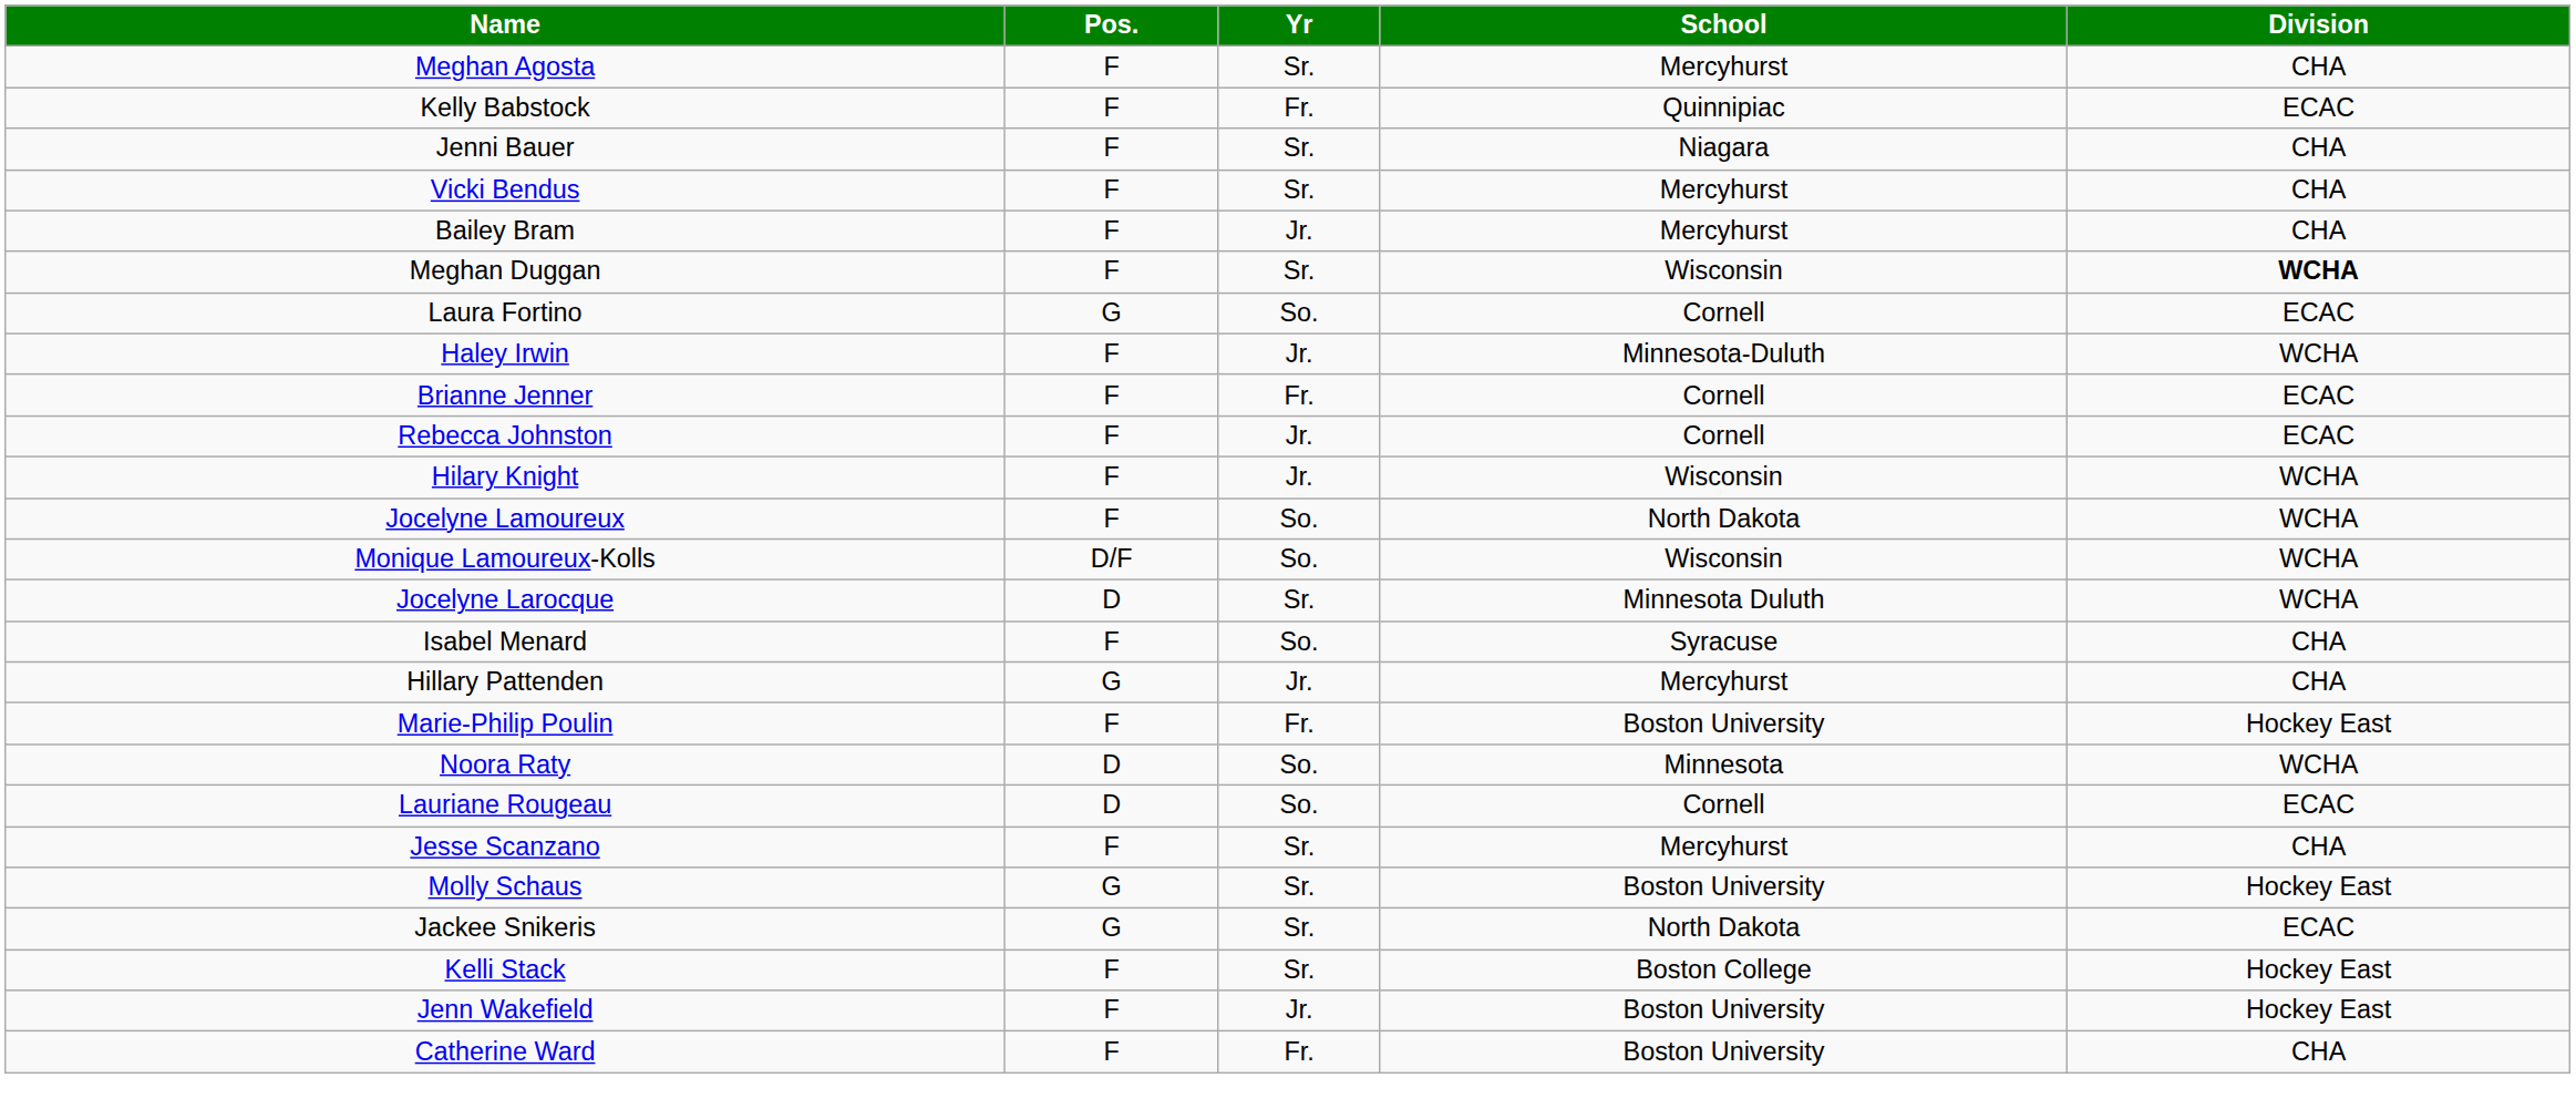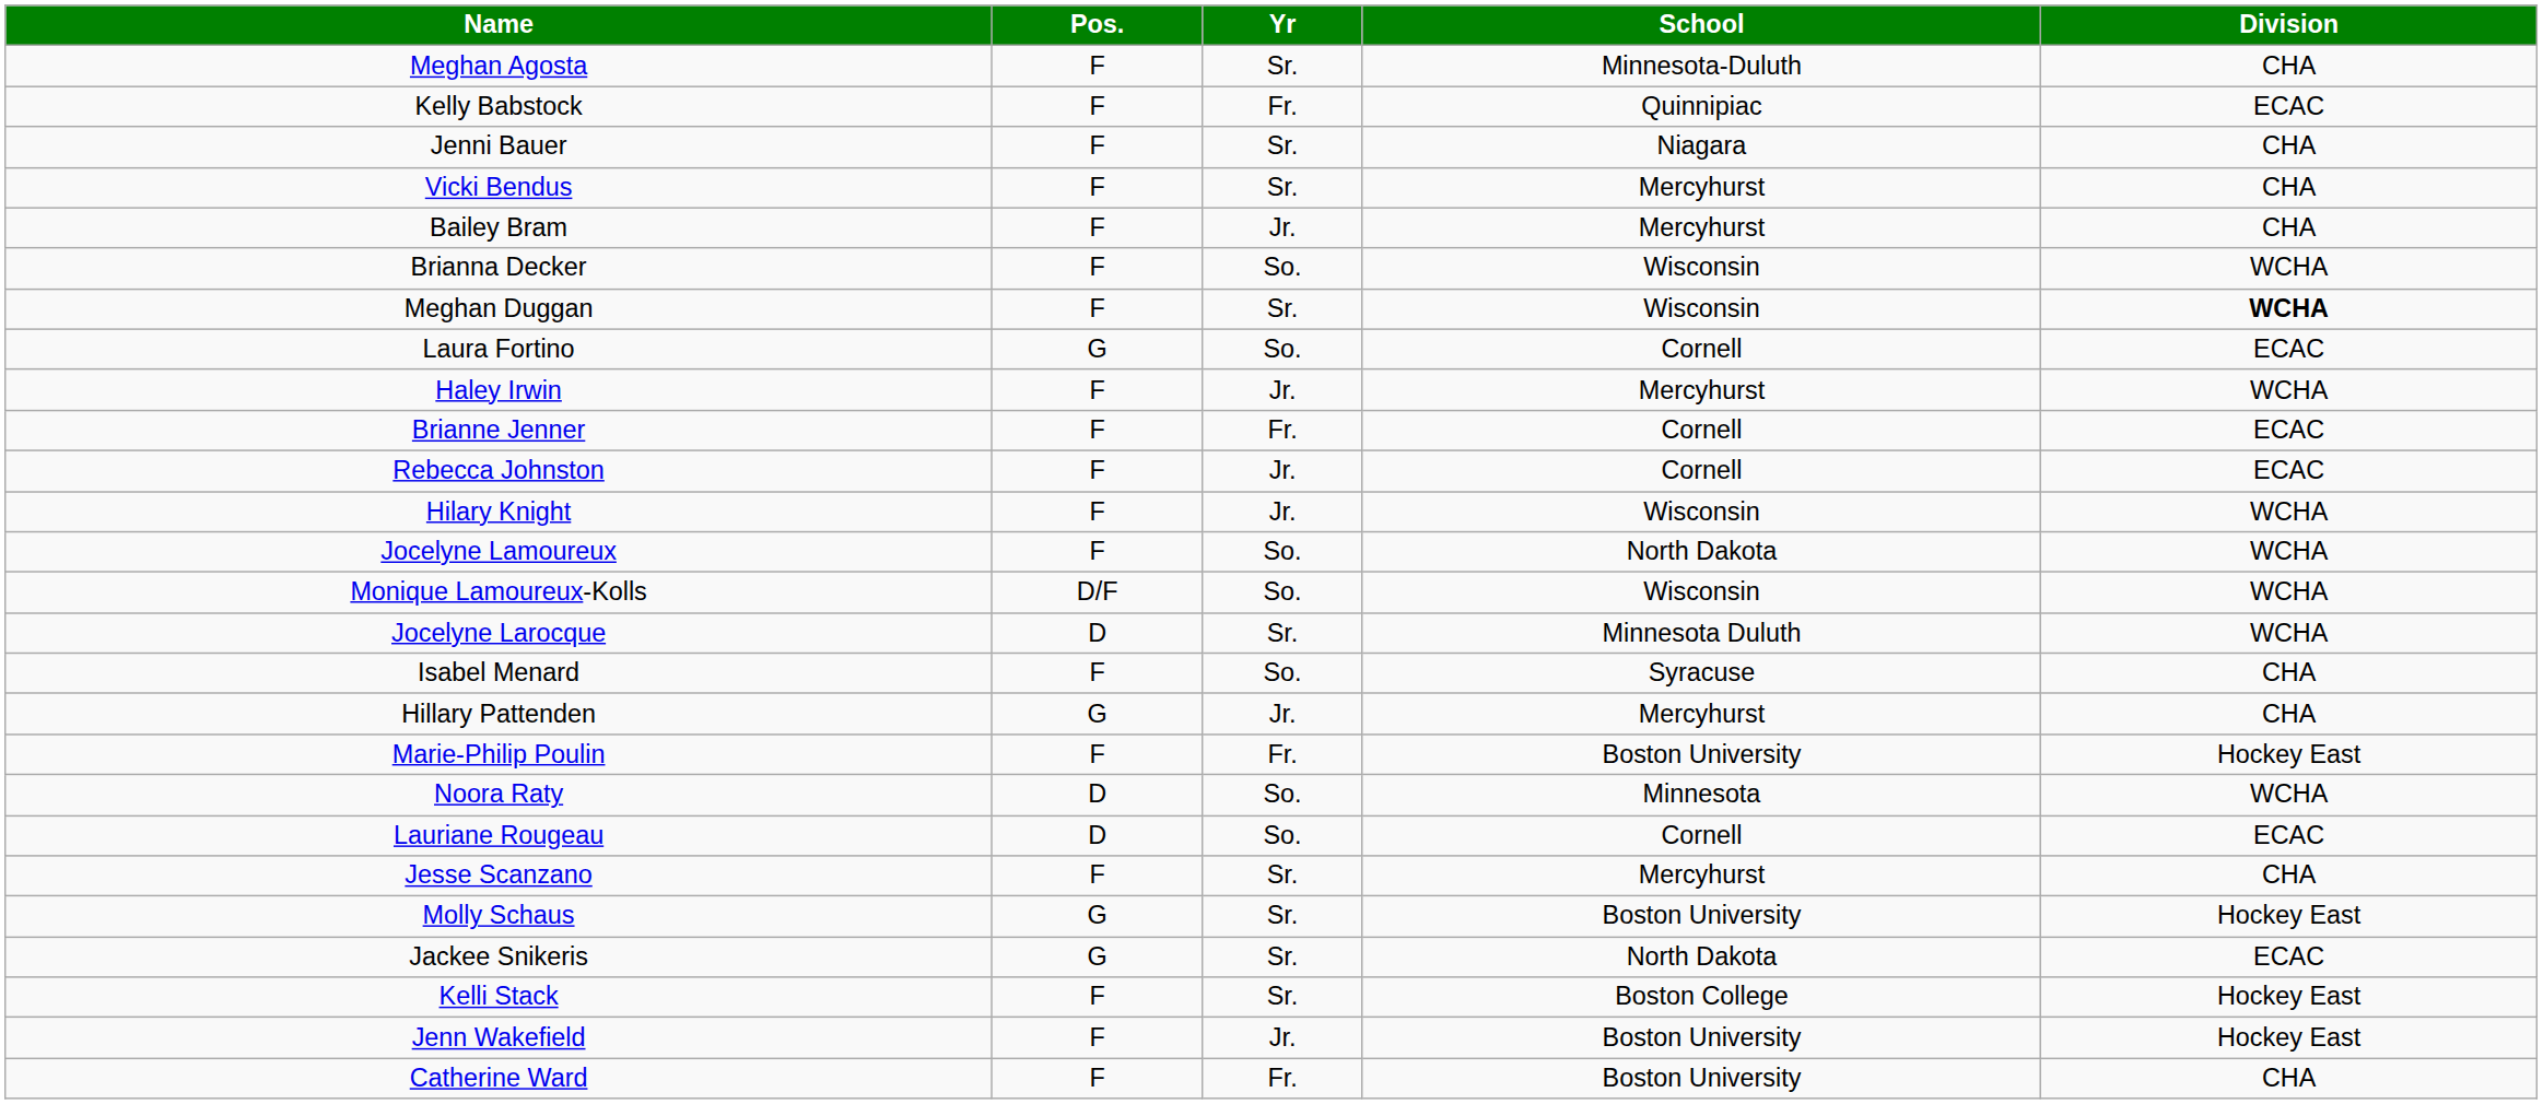 <table class="wikitable" width="80%">
 <tr align="center"  style="background:green;color:#FFFFFF;">
 <td><strong>Name</strong></td>
 <td><strong>Pos.</strong></td>
 <td><strong>Yr</strong></td>
 <td><strong>School</strong></td>
 <td><strong>Division</strong></td>
 </tr>
 <tr align="center" bgcolor="">
 <td><a href='#'>Meghan Agosta</a></td>
 <td>F</td>
 <td>Sr.</td>
-<td>Mercyhurst</td>
+<td>Minnesota-Duluth</td>
 <td>CHA</td>
 </tr>
 <tr align="center" bgcolor="">
 <td>Kelly Babstock</td>
 <td>F</td>
 <td>Fr.</td>
 <td>Quinnipiac</td>
 <td>ECAC</td>
 </tr>
 <tr align="center" bgcolor="">
 <td>Jenni Bauer</td>
 <td>F</td>
 <td>Sr.</td>
 <td>Niagara</td>
 <td>CHA</td>
 </tr>
 <tr align="center" bgcolor="">
 <td><a href='#'>Vicki Bendus</a></td>
 <td>F</td>
 <td>Sr.</td>
 <td>Mercyhurst</td>
 <td>CHA</td>
 </tr>
 <tr align="center" bgcolor="">
 <td>Bailey Bram</td>
 <td>F</td>
 <td>Jr.</td>
 <td>Mercyhurst</td>
 <td>CHA</td>
 </tr>
 <tr align="center" bgcolor="">
+<td>Brianna Decker</td>
+<td>F</td>
+<td>So.</td>
+<td>Wisconsin</td>
+<td>WCHA</td>
+</tr>
+<tr align="center" bgcolor="">
 <td>Meghan Duggan</td>
 <td>F</td>
 <td>Sr.</td>
 <td>Wisconsin</td>
 <td><strong>WCHA</strong></td>
 </tr>
 <tr align="center" bgcolor="">
 <td>Laura Fortino</td>
 <td>G</td>
 <td>So.</td>
 <td>Cornell</td>
 <td>ECAC</td>
 </tr>
 <tr align="center" bgcolor="">
 <td><a href='#'>Haley Irwin</a></td>
 <td>F</td>
 <td>Jr.</td>
-<td>Minnesota-Duluth</td>
+<td>Mercyhurst</td>
 <td>WCHA</td>
 </tr>
 <tr align="center" bgcolor="">
 <td><a href='#'>Brianne Jenner</a></td>
 <td>F</td>
 <td>Fr.</td>
 <td>Cornell</td>
 <td>ECAC</td>
 </tr>
 <tr align="center" bgcolor="">
 <td><a href='#'>Rebecca Johnston</a></td>
 <td>F</td>
 <td>Jr.</td>
 <td>Cornell</td>
 <td>ECAC</td>
 </tr>
 <tr align="center" bgcolor="">
 <td><a href='#'>Hilary Knight</a></td>
 <td>F</td>
 <td>Jr.</td>
 <td>Wisconsin</td>
 <td>WCHA</td>
 </tr>
 <tr align="center" bgcolor="">
 <td><a href='#'>Jocelyne Lamoureux</a></td>
 <td>F</td>
 <td>So.</td>
 <td>North Dakota</td>
 <td>WCHA</td>
 </tr>
 <tr align="center" bgcolor="">
 <td><a href='#'>Monique Lamoureux</a>-Kolls</td>
 <td>D/F</td>
 <td>So.</td>
 <td>Wisconsin</td>
 <td>WCHA</td>
 </tr>
 <tr align="center" bgcolor="">
 <td><a href='#'>Jocelyne Larocque</a></td>
 <td>D</td>
 <td>Sr.</td>
 <td>Minnesota Duluth</td>
 <td>WCHA</td>
 </tr>
 <tr align="center" bgcolor="">
 <td>Isabel Menard</td>
 <td>F</td>
 <td>So.</td>
 <td>Syracuse</td>
 <td>CHA</td>
 </tr>
 <tr align="center" bgcolor="">
 <td>Hillary Pattenden</td>
 <td>G</td>
 <td>Jr.</td>
 <td>Mercyhurst</td>
 <td>CHA</td>
 </tr>
 <tr align="center" bgcolor="">
 <td><a href='#'>Marie-Philip Poulin</a></td>
 <td>F</td>
 <td>Fr.</td>
 <td>Boston University</td>
 <td>Hockey East</td>
 </tr>
 <tr align="center" bgcolor="">
 <td><a href='#'>Noora Raty</a></td>
 <td>D</td>
 <td>So.</td>
 <td>Minnesota</td>
 <td>WCHA</td>
 </tr>
 <tr align="center" bgcolor="">
 <td><a href='#'>Lauriane Rougeau</a></td>
 <td>D</td>
 <td>So.</td>
 <td>Cornell</td>
 <td>ECAC</td>
 </tr>
 <tr align="center" bgcolor="">
 <td><a href='#'>Jesse Scanzano</a></td>
 <td>F</td>
 <td>Sr.</td>
 <td>Mercyhurst</td>
 <td>CHA</td>
 </tr>
 <tr align="center" bgcolor="">
 <td><a href='#'>Molly Schaus</a></td>
 <td>G</td>
 <td>Sr.</td>
 <td>Boston University</td>
 <td>Hockey East</td>
 </tr>
 <tr align="center" bgcolor="">
 <td>Jackee Snikeris</td>
 <td>G</td>
 <td>Sr.</td>
 <td>North Dakota</td>
 <td>ECAC</td>
 </tr>
 <tr align="center" bgcolor="">
 <td><a href='#'>Kelli Stack</a></td>
 <td>F</td>
 <td>Sr.</td>
 <td>Boston College</td>
 <td>Hockey East</td>
 </tr>
 <tr align="center" bgcolor="">
 <td><a href='#'>Jenn Wakefield</a></td>
 <td>F</td>
 <td>Jr.</td>
 <td>Boston University</td>
 <td>Hockey East</td>
 </tr>
 <tr align="center" bgcolor="">
 <td><a href='#'>Catherine Ward</a></td>
 <td>F</td>
 <td>Fr.</td>
 <td>Boston University</td>
 <td>CHA</td>
 </tr>
 </table>
